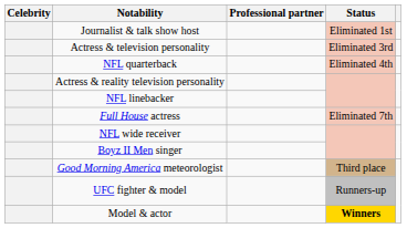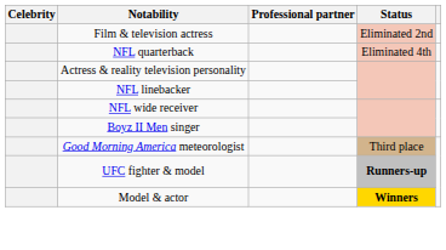 <table class="wikitable sortable" style="text-align:center;">
 <tr>
 <th scope="col">Celebrity</th>
 <th scope="col" class="unsortable">Notability</th>
 <th scope="col">Professional partner</th>
 <th scope="col">Status</th>
 <th scope="col" class="unsortable"></th>
 </tr>
 <tr>
 <th scope="row"></th>
-<td>Journalist & talk show host</td>
+<td>Film & television actress</td>
 <td></td>
-<td style="background:#f4c7b8;">Eliminated 1st<br></td>
-<td></td>
-</tr>
-<tr>
-<th scope="row"></th>
-<td>Actress & television personality</td>
-<td></td>
-<td style="background:#f4c7b8;">Eliminated 3rd<br></td>
+<td style="background:#f4c7b8;">Eliminated 2nd<br></td>
 <td></td>
 </tr>
 <tr>
 <th scope="row"></th>
 <td><a href='#'>NFL</a> quarterback</td>
 <td><br><em></em></td>
 <td style="background:#f4c7b8;">Eliminated 4th<br></td>
 <td></td>
 </tr>
 <tr>
 <th scope="row"></th>
 <td>Actress & reality television personality</td>
 <td><br><em></em></td>
 <td style="background:#f4c7b8;" rowspan=2><br></td>
 <td rowspan=2></td>
 </tr>
 <tr>
 <th scope="row"></th>
 <td><a href='#'>NFL</a> linebacker</td>
 <td><br><em></em></td>
-</tr>
-<tr>
-<th scope="row"></th>
-<td><em><a href='#'>Full House</a></em> actress</td>
-<td><br><em></em></td>
-<td style="background:#f4c7b8;">Eliminated 7th<br></td>
-<td></td>
 </tr>
 <tr>
 <th scope="row"></th>
 <td><a href='#'>NFL</a> wide receiver</td>
 <td><br><em></em></td>
 <td style="background:#f4c7b8;" rowspan=2><br></td>
 <td rowspan=2></td>
 </tr>
 <tr>
 <th scope="row"></th>
 <td><a href='#'>Boyz II Men</a> singer</td>
 <td><br><em></em></td>
 </tr>
 <tr>
 <th scope="row"></th>
 <td><em><a href='#'>Good Morning America</a></em> meteorologist</td>
 <td><br><em></em></td>
 <td style="background:tan;">Third place<br></td>
 <td rowspan=3></td>
 </tr>
 <tr>
 <th scope="row"></th>
 <td><a href='#'>UFC</a> fighter & model</td>
 <td><br><em></em><br><em></em></td>
-<td style="background:silver;">Runners-up<br></td>
+<td style="background:silver;"><strong>Runners-up<br></strong></td>
 </tr>
 <tr>
 <th scope="row"></th>
 <td>Model & actor</td>
 <td><br><em></em></td>
 <td style="background:gold;"><strong>Winners</strong><br></td>
 </tr>
 </table>
